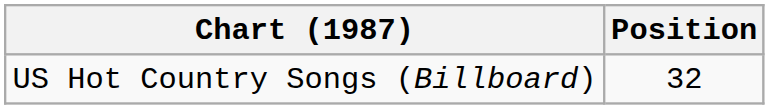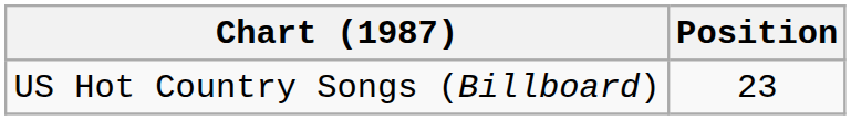 <table class="wikitable">
 <tr>
 <th>Chart (1987)</th>
 <th>Position</th>
 </tr>
 <tr>
 <td>US Hot Country Songs (<em>Billboard</em>)</td>
-<td align="center">32</td>
+<td align="center">23</td>
 </tr>
 </table>
